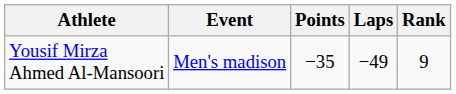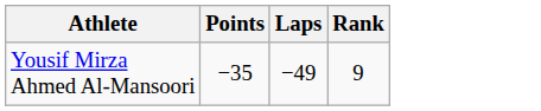 <table class=wikitable style=font-size:90%;text-align:center>
 <tr>
 <th>Athlete</th>
-<th>Event</th>
 <th>Points</th>
 <th>Laps</th>
 <th>Rank</th>
 </tr>
 <tr>
 <td align=left><a href='#'>Yousif Mirza</a><br>Ahmed Al-Mansoori</td>
-<td align=left><a href='#'>Men's madison</a></td>
 <td>−35</td>
 <td>−49</td>
 <td>9</td>
 </tr>
 </table>
